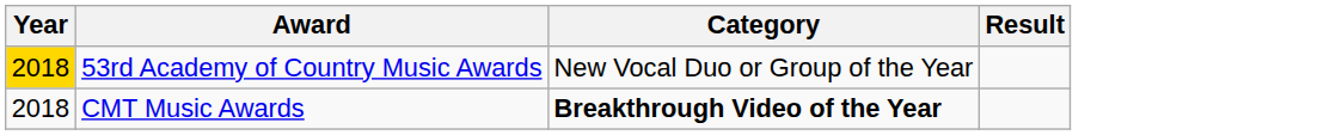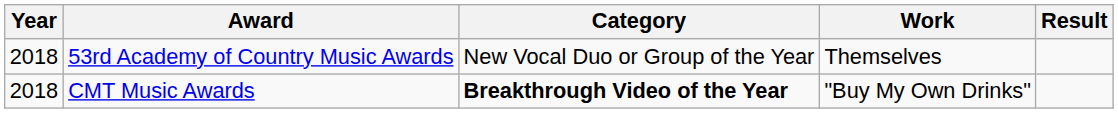 <table class="wikitable">
 <tr>
 <th scope="col">Year</th>
 <th scope="col">Award</th>
 <th>Category</th>
+<th scope="col">Work</th>
 <th scope="col">Result</th>
 </tr>
 <tr>
-<td rowspan="1" style="background: gold;">2018</td>
+<td rowspan="1">2018</td>
 <td><a href='#'>53rd Academy of Country Music Awards</a></td>
 <td>New Vocal Duo or Group of the Year</td>
+<td>Themselves</td>
 <td></td>
 </tr>
 <tr>
 <td rowspan="1">2018</td>
 <td><a href='#'>CMT Music Awards</a></td>
 <td><strong>Breakthrough Video of the Year</strong></td>
+<td>"Buy My Own Drinks" </td>
 <td></td>
 </tr>
 </table>
